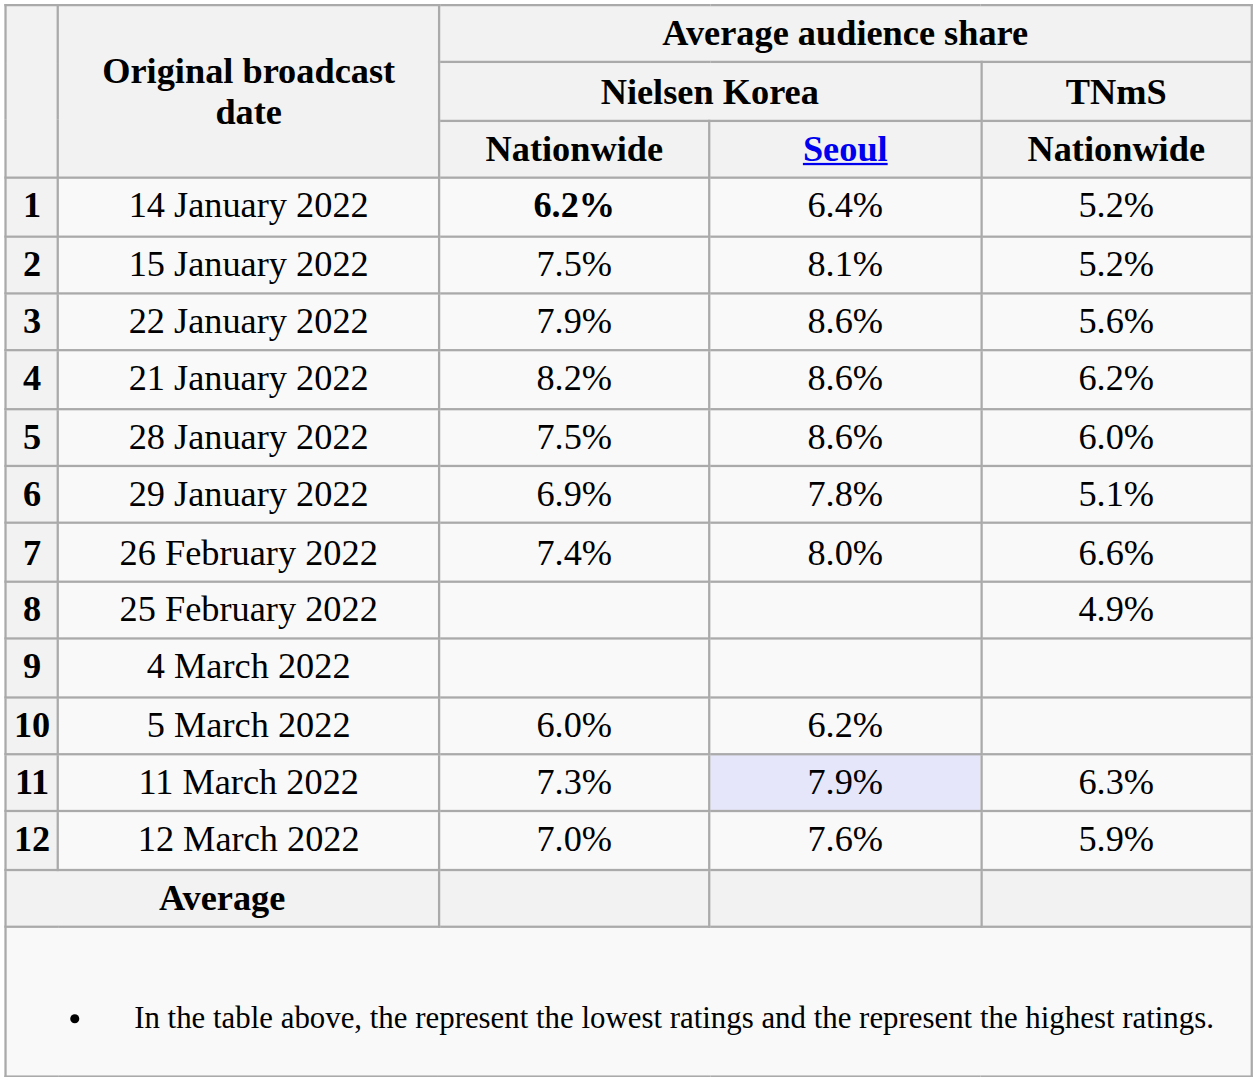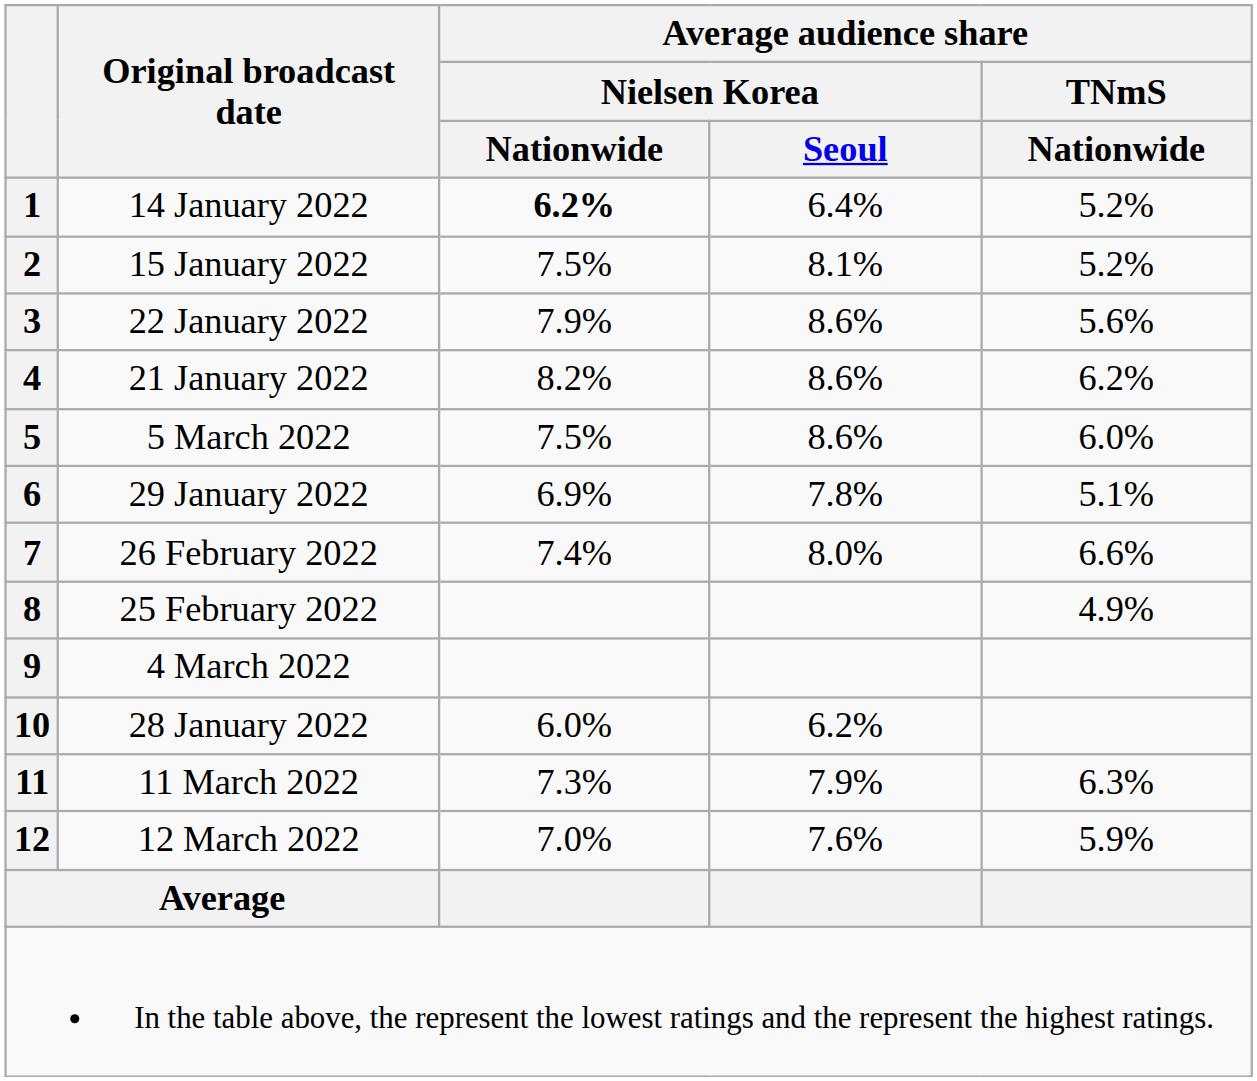 <table class="wikitable" style="text-align:center; max-width:550px; margin-left:auto; margin-right:auto">
 <tr>
 <th scope="col" rowspan="3"></th>
 <th scope="col" rowspan="3">Original broadcast date</th>
 <th scope="col" colspan="3">Average audience share</th>
 </tr>
 <tr>
 <th scope="col" colspan="2">Nielsen Korea</th>
 <th scope="col">TNmS</th>
 </tr>
 <tr>
 <th scope="col" style="width:7em">Nationwide</th>
 <th scope="col" style="width:7em"><a href='#'>Seoul</a></th>
 <th scope="col" style="width:7em">Nationwide</th>
 </tr>
 <tr>
 <th scope="col">1</th>
 <td>14 January 2022</td>
 <td><strong>6.2% </strong></td>
 <td>6.4%</td>
 <td>5.2% </td>
 </tr>
 <tr>
 <th scope="col">2</th>
 <td>15 January 2022</td>
 <td>7.5% </td>
 <td>8.1% </td>
 <td>5.2% </td>
 </tr>
 <tr>
 <th scope="col">3</th>
 <td>22 January 2022</td>
 <td>7.9% </td>
 <td>8.6% </td>
 <td>5.6% </td>
 </tr>
 <tr>
 <th scope="col">4</th>
 <td>21 January 2022</td>
 <td>8.2% </td>
 <td>8.6% </td>
 <td>6.2% </td>
 </tr>
 <tr>
 <th scope="col">5</th>
-<td>28 January 2022</td>
+<td>5 March 2022</td>
 <td>7.5% </td>
 <td>8.6% </td>
 <td>6.0% </td>
 </tr>
 <tr>
 <th scope="col">6</th>
 <td>29 January 2022</td>
 <td>6.9% </td>
 <td>7.8% </td>
 <td>5.1% </td>
 </tr>
 <tr>
 <th scope="col">7</th>
 <td>26 February 2022</td>
 <td>7.4% </td>
 <td>8.0% </td>
 <td>6.6% </td>
 </tr>
 <tr>
 <th scope="col">8</th>
 <td>25 February 2022</td>
 <td><strong></strong> </td>
 <td><strong></strong> </td>
 <td>4.9% </td>
 </tr>
 <tr>
 <th scope="col">9</th>
 <td>4 March 2022</td>
 <td><strong></strong> </td>
 <td><strong></strong> </td>
 <td><strong></strong> </td>
 </tr>
 <tr>
 <th scope="col">10</th>
-<td>5 March 2022</td>
+<td>28 January 2022</td>
 <td>6.0% </td>
 <td>6.2% </td>
 <td><strong></strong> </td>
 </tr>
 <tr>
 <th scope="col">11</th>
 <td>11 March 2022</td>
 <td>7.3% </td>
-<td style="background: lavender;">7.9% </td>
+<td>7.9% </td>
 <td>6.3% </td>
 </tr>
 <tr>
 <th scope="col">12</th>
 <td>12 March 2022</td>
 <td>7.0% </td>
 <td>7.6% </td>
 <td>5.9% </td>
 </tr>
 <tr>
 <th scope="col" colspan="2">Average</th>
 <th scope="col"></th>
 <th scope="col"></th>
 <th scope="col"></th>
 </tr>
 <tr>
 <td colspan="5" style="font-size:85%"><br><ul><li>In the table above, the <strong></strong> represent the lowest ratings and the <strong></strong> represent the highest ratings.</li></ul></td>
 </tr>
 </table>
